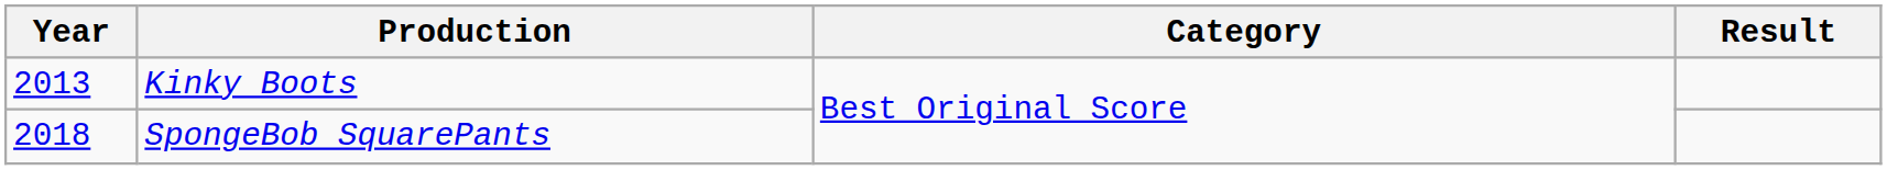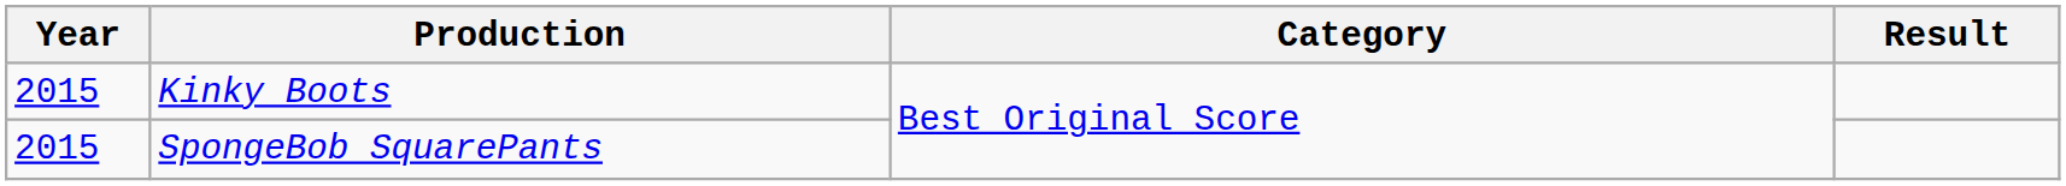 <table class="wikitable" style="width:60%;">
 <tr style="vertical-align:bottom;">
 <th style="width:7%;">Year</th>
 <th style="width:36%;">Production</th>
 <th style="width:46%;">Category</th>
 <th style="width:11%;">Result</th>
 </tr>
 <tr>
-<td><a href='#'>2013</a></td>
+<td><a href='#'>2015</a></td>
 <td><em><a href='#'>Kinky Boots</a></em></td>
 <td rowspan=2><a href='#'>Best Original Score</a></td>
 <td></td>
 </tr>
 <tr>
-<td><a href='#'>2018</a></td>
+<td><a href='#'>2015</a></td>
 <td><em><a href='#'>SpongeBob SquarePants</a></em></td>
 <td></td>
 </tr>
 </table>
